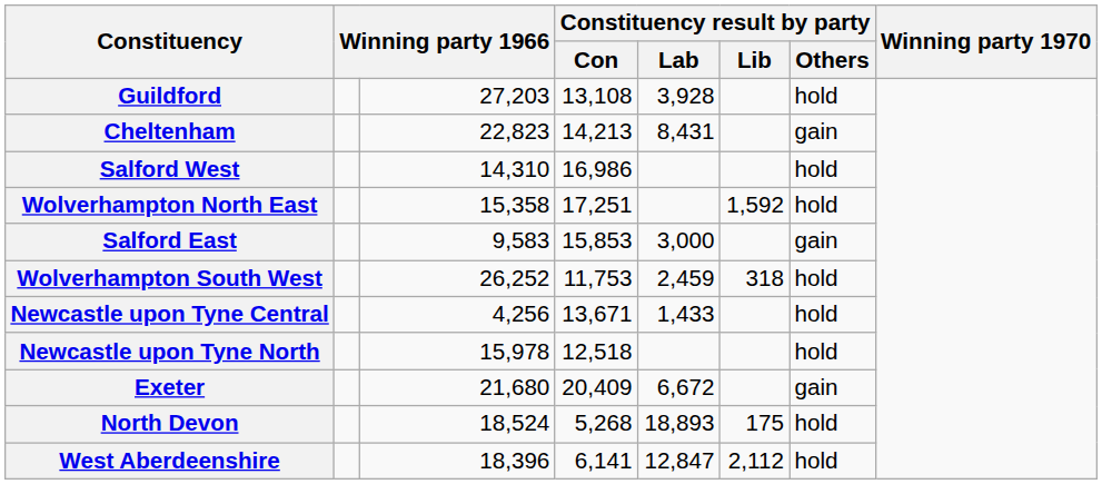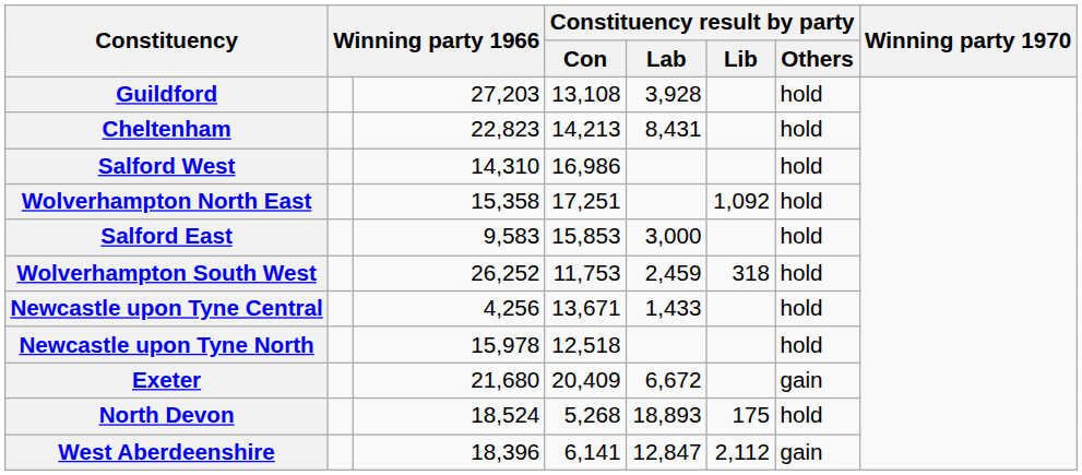 <table class="wikitable plainrowheaders">
 <tr>
 <th rowspan=2>Constituency</th>
 <th colspan=2 rowspan=2>Winning party 1966</th>
 <th colspan="4" rowspan="1">Constituency result by party</th>
 <th colspan=2 rowspan=2>Winning party 1970</th>
 </tr>
 <tr>
 <th>Con</th>
 <th>Lab</th>
 <th>Lib</th>
 <th>Others</th>
 </tr>
 <tr>
 <th scope=row><a href='#'>Guildford</a></th>
 <td></td>
 <td align=right>27,203</td>
 <td align=right>13,108</td>
 <td align=right>3,928</td>
 <td align=right></td>
 <td> hold</td>
 </tr>
 <tr>
 <th scope=row><a href='#'>Cheltenham</a></th>
 <td></td>
 <td align=right>22,823</td>
 <td align=right>14,213</td>
 <td align=right>8,431</td>
 <td align=right></td>
-<td> gain</td>
+<td> hold</td>
 </tr>
 <tr>
 <th scope=row><a href='#'>Salford West</a></th>
 <td></td>
 <td align=right>14,310</td>
 <td align=right>16,986</td>
 <td align=right></td>
 <td align=right></td>
 <td> hold</td>
 </tr>
 <tr>
 <th scope=row><a href='#'>Wolverhampton North East</a></th>
 <td></td>
 <td align=right>15,358</td>
 <td align=right>17,251</td>
 <td align=right></td>
-<td align=right>1,592</td>
+<td align=right>1,092</td>
 <td> hold</td>
 </tr>
 <tr>
 <th scope=row><a href='#'>Salford East</a></th>
 <td></td>
 <td align=right>9,583</td>
 <td align=right>15,853</td>
 <td align=right>3,000</td>
 <td align=right></td>
-<td> gain</td>
+<td> hold</td>
 </tr>
 <tr>
 <th scope=row><a href='#'>Wolverhampton South West</a></th>
 <td></td>
 <td align=right>26,252</td>
 <td align=right>11,753</td>
 <td align=right>2,459</td>
 <td align=right>318</td>
 <td> hold</td>
 </tr>
 <tr>
 <th scope=row><a href='#'>Newcastle upon Tyne Central</a></th>
 <td></td>
 <td align=right>4,256</td>
 <td align=right>13,671</td>
 <td align=right>1,433</td>
 <td align=right></td>
 <td> hold</td>
 </tr>
 <tr>
 <th scope=row><a href='#'>Newcastle upon Tyne North</a></th>
 <td></td>
 <td align=right>15,978</td>
 <td align=right>12,518</td>
 <td align=right></td>
 <td align=right></td>
 <td> hold</td>
 </tr>
 <tr>
 <th scope=row><a href='#'>Exeter</a></th>
 <td></td>
 <td align=right>21,680</td>
 <td align=right>20,409</td>
 <td align=right>6,672</td>
 <td align=right></td>
 <td> gain</td>
 </tr>
 <tr>
 <th scope=row><a href='#'>North Devon</a></th>
 <td></td>
 <td align=right>18,524</td>
 <td align=right>5,268</td>
 <td align=right>18,893</td>
 <td align=right>175</td>
 <td> hold</td>
 </tr>
 <tr>
 <th scope=row><a href='#'>West Aberdeenshire</a></th>
 <td></td>
 <td align=right>18,396</td>
 <td align=right>6,141</td>
 <td align=right>12,847</td>
 <td align=right>2,112</td>
-<td> hold</td>
+<td> gain</td>
 </tr>
 </table>
